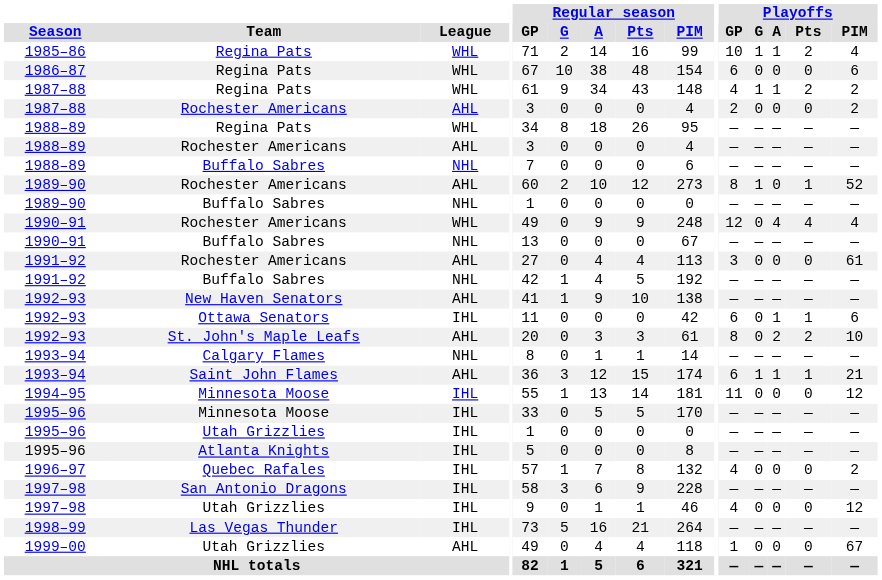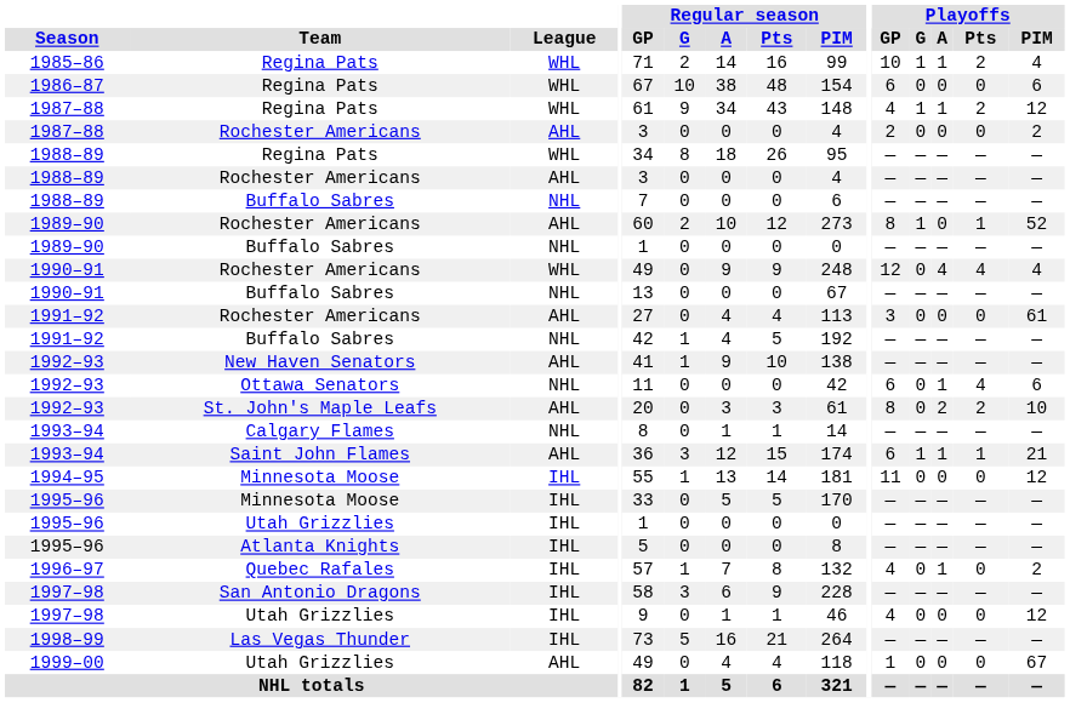 <table border="0" cellpadding="1" cellspacing="0" style="text-align:center; width:60em">
 <tr bgcolor="#e0e0e0">
 <th colspan="3" bgcolor="#ffffff"></th>
 <th rowspan="100" bgcolor="#ffffff"></th>
 <th colspan="5"><a href='#'>Regular season</a></th>
 <th rowspan="100" bgcolor="#ffffff"></th>
 <th colspan="5"><a href='#'>Playoffs</a></th>
 </tr>
 <tr bgcolor="#e0e0e0">
 <th><a href='#'>Season</a></th>
 <th>Team</th>
 <th>League</th>
 <th>GP</th>
 <th><a href='#'>G</a></th>
 <th><a href='#'>A</a></th>
 <th><a href='#'>Pts</a></th>
 <th><a href='#'>PIM</a></th>
 <th>GP</th>
 <th>G</th>
 <th>A</th>
 <th>Pts</th>
 <th>PIM</th>
 </tr>
 <tr>
 <td><a href='#'>1985–86</a></td>
 <td><a href='#'>Regina Pats</a></td>
 <td><a href='#'>WHL</a></td>
 <td>71</td>
 <td>2</td>
 <td>14</td>
 <td>16</td>
 <td>99</td>
 <td>10</td>
 <td>1</td>
 <td>1</td>
 <td>2</td>
 <td>4</td>
 </tr>
 <tr bgcolor="#f0f0f0">
 <td><a href='#'>1986–87</a></td>
 <td>Regina Pats</td>
 <td>WHL</td>
 <td>67</td>
 <td>10</td>
 <td>38</td>
 <td>48</td>
 <td>154</td>
 <td>6</td>
 <td>0</td>
 <td>0</td>
 <td>0</td>
 <td>6</td>
 </tr>
 <tr>
 <td><a href='#'>1987–88</a></td>
 <td>Regina Pats</td>
 <td>WHL</td>
 <td>61</td>
 <td>9</td>
 <td>34</td>
 <td>43</td>
 <td>148</td>
 <td>4</td>
 <td>1</td>
 <td>1</td>
 <td>2</td>
-<td>2</td>
+<td>12</td>
 </tr>
 <tr bgcolor="#f0f0f0">
 <td><a href='#'>1987–88</a></td>
 <td><a href='#'>Rochester Americans</a></td>
 <td><a href='#'>AHL</a></td>
 <td>3</td>
 <td>0</td>
 <td>0</td>
 <td>0</td>
 <td>4</td>
 <td>2</td>
 <td>0</td>
 <td>0</td>
 <td>0</td>
 <td>2</td>
 </tr>
 <tr>
 <td><a href='#'>1988–89</a></td>
 <td>Regina Pats</td>
 <td>WHL</td>
 <td>34</td>
 <td>8</td>
 <td>18</td>
 <td>26</td>
 <td>95</td>
 <td>—</td>
 <td>—</td>
 <td>—</td>
 <td>—</td>
 <td>—</td>
 </tr>
 <tr bgcolor="#f0f0f0">
 <td><a href='#'>1988–89</a></td>
 <td>Rochester Americans</td>
 <td>AHL</td>
 <td>3</td>
 <td>0</td>
 <td>0</td>
 <td>0</td>
 <td>4</td>
 <td>—</td>
 <td>—</td>
 <td>—</td>
 <td>—</td>
 <td>—</td>
 </tr>
 <tr>
 <td><a href='#'>1988–89</a></td>
 <td><a href='#'>Buffalo Sabres</a></td>
 <td><a href='#'>NHL</a></td>
 <td>7</td>
 <td>0</td>
 <td>0</td>
 <td>0</td>
 <td>6</td>
 <td>—</td>
 <td>—</td>
 <td>—</td>
 <td>—</td>
 <td>—</td>
 </tr>
 <tr bgcolor="#f0f0f0">
 <td><a href='#'>1989–90</a></td>
 <td>Rochester Americans</td>
 <td>AHL</td>
 <td>60</td>
 <td>2</td>
 <td>10</td>
 <td>12</td>
 <td>273</td>
 <td>8</td>
 <td>1</td>
 <td>0</td>
 <td>1</td>
 <td>52</td>
 </tr>
 <tr>
 <td><a href='#'>1989–90</a></td>
 <td>Buffalo Sabres</td>
 <td>NHL</td>
 <td>1</td>
 <td>0</td>
 <td>0</td>
 <td>0</td>
 <td>0</td>
 <td>—</td>
 <td>—</td>
 <td>—</td>
 <td>—</td>
 <td>—</td>
 </tr>
 <tr bgcolor="#f0f0f0">
 <td><a href='#'>1990–91</a></td>
 <td>Rochester Americans</td>
 <td>WHL</td>
 <td>49</td>
 <td>0</td>
 <td>9</td>
 <td>9</td>
 <td>248</td>
 <td>12</td>
 <td>0</td>
 <td>4</td>
 <td>4</td>
 <td>4</td>
 </tr>
 <tr>
 <td><a href='#'>1990–91</a></td>
 <td>Buffalo Sabres</td>
 <td>NHL</td>
 <td>13</td>
 <td>0</td>
 <td>0</td>
 <td>0</td>
 <td>67</td>
 <td>—</td>
 <td>—</td>
 <td>—</td>
 <td>—</td>
 <td>—</td>
 </tr>
 <tr bgcolor="#f0f0f0">
 <td><a href='#'>1991–92</a></td>
 <td>Rochester Americans</td>
 <td>AHL</td>
 <td>27</td>
 <td>0</td>
 <td>4</td>
 <td>4</td>
 <td>113</td>
 <td>3</td>
 <td>0</td>
 <td>0</td>
 <td>0</td>
 <td>61</td>
 </tr>
 <tr>
 <td><a href='#'>1991–92</a></td>
 <td>Buffalo Sabres</td>
 <td>NHL</td>
 <td>42</td>
 <td>1</td>
 <td>4</td>
 <td>5</td>
 <td>192</td>
 <td>—</td>
 <td>—</td>
 <td>—</td>
 <td>—</td>
 <td>—</td>
 </tr>
 <tr bgcolor="#f0f0f0">
 <td><a href='#'>1992–93</a></td>
 <td><a href='#'>New Haven Senators</a></td>
 <td>AHL</td>
 <td>41</td>
 <td>1</td>
 <td>9</td>
 <td>10</td>
 <td>138</td>
 <td>—</td>
 <td>—</td>
 <td>—</td>
 <td>—</td>
 <td>—</td>
 </tr>
 <tr>
 <td><a href='#'>1992–93</a></td>
 <td><a href='#'>Ottawa Senators</a></td>
-<td>IHL</td>
+<td>NHL</td>
 <td>11</td>
 <td>0</td>
 <td>0</td>
 <td>0</td>
 <td>42</td>
 <td>6</td>
 <td>0</td>
 <td>1</td>
-<td>1</td>
+<td>4</td>
 <td>6</td>
 </tr>
 <tr bgcolor="#f0f0f0">
 <td><a href='#'>1992–93</a></td>
 <td><a href='#'>St. John's Maple Leafs</a></td>
 <td>AHL</td>
 <td>20</td>
 <td>0</td>
 <td>3</td>
 <td>3</td>
 <td>61</td>
 <td>8</td>
 <td>0</td>
 <td>2</td>
 <td>2</td>
 <td>10</td>
 </tr>
 <tr>
 <td><a href='#'>1993–94</a></td>
 <td><a href='#'>Calgary Flames</a></td>
 <td>NHL</td>
 <td>8</td>
 <td>0</td>
 <td>1</td>
 <td>1</td>
 <td>14</td>
 <td>—</td>
 <td>—</td>
 <td>—</td>
 <td>—</td>
 <td>—</td>
 </tr>
 <tr bgcolor="#f0f0f0">
 <td><a href='#'>1993–94</a></td>
 <td><a href='#'>Saint John Flames</a></td>
 <td>AHL</td>
 <td>36</td>
 <td>3</td>
 <td>12</td>
 <td>15</td>
 <td>174</td>
 <td>6</td>
 <td>1</td>
 <td>1</td>
 <td>1</td>
 <td>21</td>
 </tr>
 <tr>
 <td><a href='#'>1994–95</a></td>
 <td><a href='#'>Minnesota Moose</a></td>
 <td><a href='#'>IHL</a></td>
 <td>55</td>
 <td>1</td>
 <td>13</td>
 <td>14</td>
 <td>181</td>
 <td>11</td>
 <td>0</td>
 <td>0</td>
 <td>0</td>
 <td>12</td>
 </tr>
 <tr bgcolor="#f0f0f0">
 <td><a href='#'>1995–96</a></td>
 <td>Minnesota Moose</td>
 <td>IHL</td>
 <td>33</td>
 <td>0</td>
 <td>5</td>
 <td>5</td>
 <td>170</td>
 <td>—</td>
 <td>—</td>
 <td>—</td>
 <td>—</td>
 <td>—</td>
 </tr>
 <tr>
 <td><a href='#'>1995–96</a></td>
 <td><a href='#'>Utah Grizzlies</a></td>
 <td>IHL</td>
 <td>1</td>
 <td>0</td>
 <td>0</td>
 <td>0</td>
 <td>0</td>
 <td>—</td>
 <td>—</td>
 <td>—</td>
 <td>—</td>
 <td>—</td>
 </tr>
 <tr bgcolor="#f0f0f0">
 <td>1995–96</td>
 <td><a href='#'>Atlanta Knights</a></td>
 <td>IHL</td>
 <td>5</td>
 <td>0</td>
 <td>0</td>
 <td>0</td>
 <td>8</td>
 <td>—</td>
 <td>—</td>
 <td>—</td>
 <td>—</td>
 <td>—</td>
 </tr>
 <tr>
 <td><a href='#'>1996–97</a></td>
 <td><a href='#'>Quebec Rafales</a></td>
 <td>IHL</td>
 <td>57</td>
 <td>1</td>
 <td>7</td>
 <td>8</td>
 <td>132</td>
 <td>4</td>
 <td>0</td>
-<td>0</td>
+<td>1</td>
 <td>0</td>
 <td>2</td>
 </tr>
 <tr bgcolor="#f0f0f0">
 <td><a href='#'>1997–98</a></td>
 <td><a href='#'>San Antonio Dragons</a></td>
 <td>IHL</td>
 <td>58</td>
 <td>3</td>
 <td>6</td>
 <td>9</td>
 <td>228</td>
 <td>—</td>
 <td>—</td>
 <td>—</td>
 <td>—</td>
 <td>—</td>
 </tr>
 <tr>
 <td><a href='#'>1997–98</a></td>
 <td>Utah Grizzlies</td>
 <td>IHL</td>
 <td>9</td>
 <td>0</td>
 <td>1</td>
 <td>1</td>
 <td>46</td>
 <td>4</td>
 <td>0</td>
 <td>0</td>
 <td>0</td>
 <td>12</td>
 </tr>
 <tr bgcolor="#f0f0f0">
 <td><a href='#'>1998–99</a></td>
 <td><a href='#'>Las Vegas Thunder</a></td>
 <td>IHL</td>
 <td>73</td>
 <td>5</td>
 <td>16</td>
 <td>21</td>
 <td>264</td>
 <td>—</td>
 <td>—</td>
 <td>—</td>
 <td>—</td>
 <td>—</td>
 </tr>
 <tr>
 <td><a href='#'>1999–00</a></td>
 <td>Utah Grizzlies</td>
 <td>AHL</td>
 <td>49</td>
 <td>0</td>
 <td>4</td>
 <td>4</td>
 <td>118</td>
 <td>1</td>
 <td>0</td>
 <td>0</td>
 <td>0</td>
 <td>67</td>
 </tr>
 <tr bgcolor="#e0e0e0">
 <th colspan="3">NHL totals</th>
 <th>82</th>
 <th>1</th>
 <th>5</th>
 <th>6</th>
 <th>321</th>
 <th>—</th>
 <th>—</th>
 <th>—</th>
 <th>—</th>
 <th>—</th>
 </tr>
 </table>
